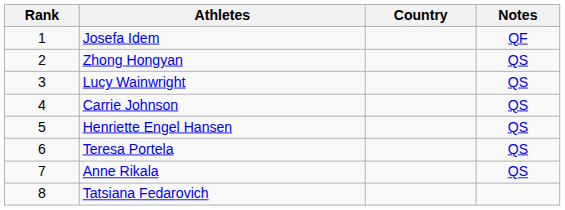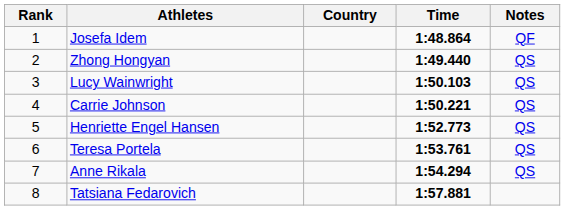 <table class="wikitable sortable" width=50% style="text-align:center">
 <tr>
 <th>Rank</th>
 <th>Athletes</th>
 <th>Country</th>
+<th>Time</th>
 <th>Notes</th>
 </tr>
 <tr>
 <td>1</td>
 <td align=left><a href='#'>Josefa Idem</a></td>
 <td align=left></td>
+<td><strong>1:48.864</strong></td>
 <td><a href='#'>QF</a></td>
 </tr>
 <tr>
 <td>2</td>
 <td align=left><a href='#'>Zhong Hongyan</a></td>
 <td align=left></td>
+<td><strong>1:49.440</strong></td>
 <td><a href='#'>QS</a></td>
 </tr>
 <tr>
 <td>3</td>
 <td align=left><a href='#'>Lucy Wainwright</a></td>
 <td align=left></td>
+<td><strong>1:50.103</strong></td>
 <td><a href='#'>QS</a></td>
 </tr>
 <tr>
 <td>4</td>
 <td align=left><a href='#'>Carrie Johnson</a></td>
 <td align=left></td>
+<td><strong>1:50.221</strong></td>
 <td><a href='#'>QS</a></td>
 </tr>
 <tr>
 <td>5</td>
 <td align=left><a href='#'>Henriette Engel Hansen</a></td>
 <td align=left></td>
+<td><strong>1:52.773</strong></td>
 <td><a href='#'>QS</a></td>
 </tr>
 <tr>
 <td>6</td>
 <td align=left><a href='#'>Teresa Portela</a></td>
 <td align=left></td>
+<td><strong>1:53.761</strong></td>
 <td><a href='#'>QS</a></td>
 </tr>
 <tr>
 <td>7</td>
 <td align=left><a href='#'>Anne Rikala</a></td>
 <td align=left></td>
+<td><strong>1:54.294</strong></td>
 <td><a href='#'>QS</a></td>
 </tr>
 <tr>
 <td>8</td>
 <td align=left><a href='#'>Tatsiana Fedarovich</a></td>
 <td align=left></td>
+<td><strong>1:57.881</strong></td>
 <td></td>
 </tr>
 </table>
